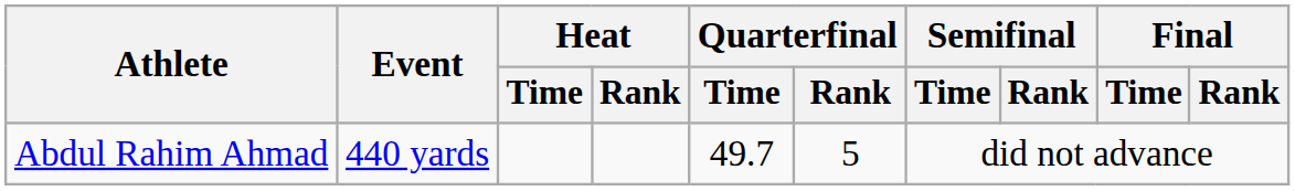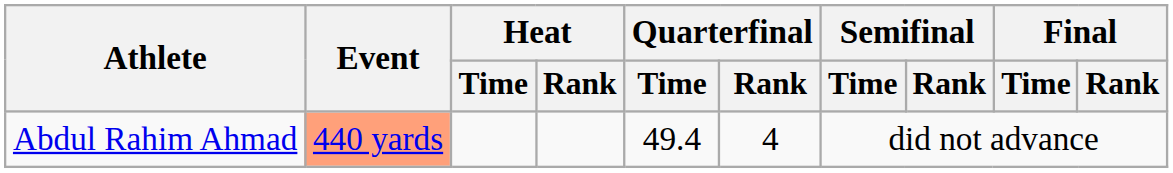 <table class="wikitable" style="font-size:90%">
 <tr>
 <th rowspan=2>Athlete</th>
 <th rowspan=2>Event</th>
 <th colspan=2>Heat</th>
 <th colspan=2>Quarterfinal</th>
 <th colspan=2>Semifinal</th>
 <th colspan=2>Final</th>
 </tr>
 <tr style="font-size:95%">
 <th>Time</th>
 <th>Rank</th>
 <th>Time</th>
 <th>Rank</th>
 <th>Time</th>
 <th>Rank</th>
 <th>Time</th>
 <th>Rank</th>
 </tr>
 <tr align=center>
 <td align=left><a href='#'>Abdul Rahim Ahmad</a></td>
-<td align=left><a href='#'>440 yards</a></td>
+<td align=left style="background: lightsalmon;"><a href='#'>440 yards</a></td>
 <td></td>
 <td></td>
-<td>49.7</td>
-<td>5</td>
+<td>49.4</td>
+<td>4</td>
 <td colspan=4>did not advance</td>
 </tr>
 </table>
